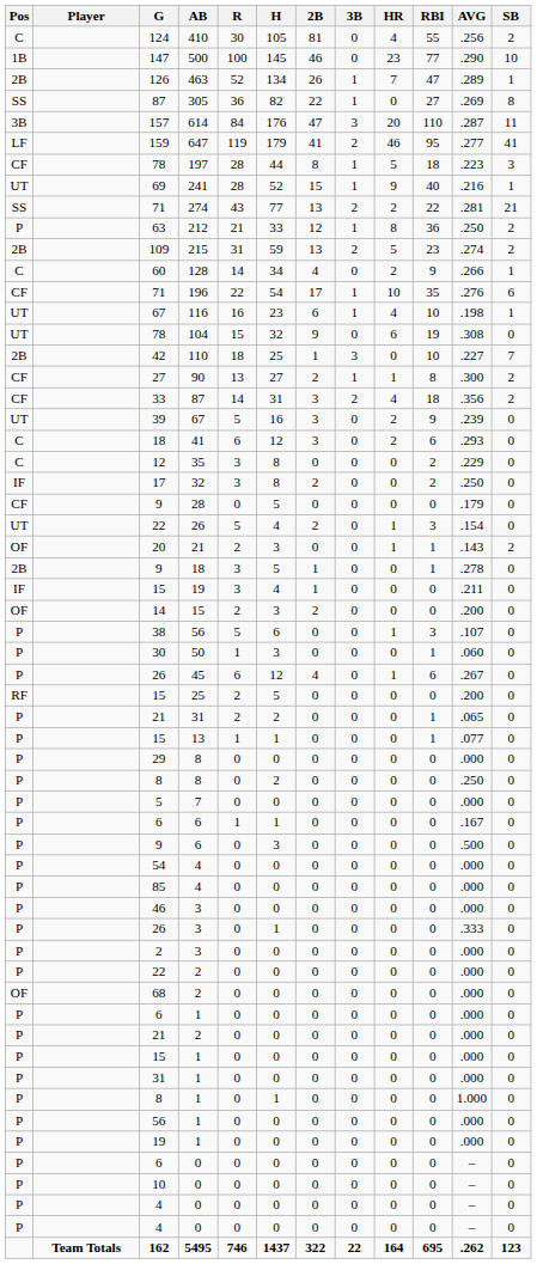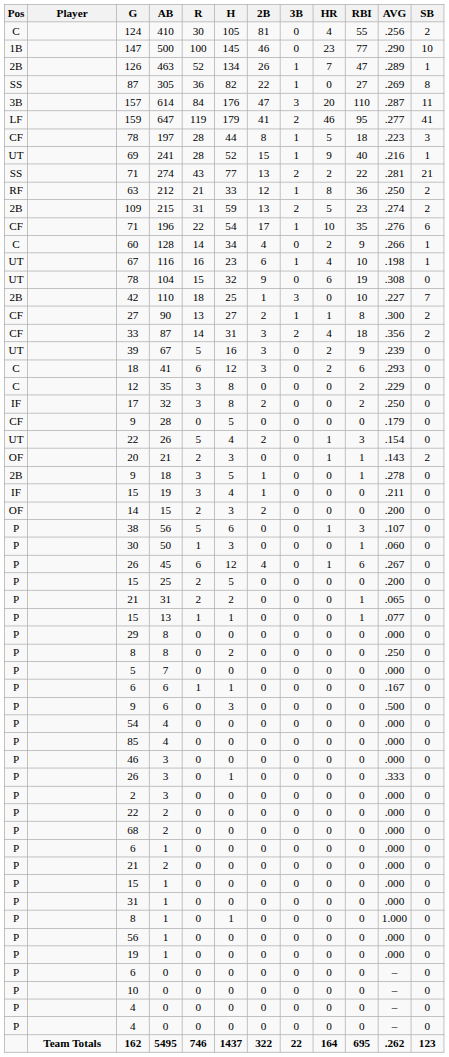 <table class="wikitable sortable">
 <tr>
 <th bgcolor="#DDDDFF" width="5%">Pos</th>
 <th bgcolor="#DDDDFF" width="19%">Player</th>
 <th bgcolor="#DDDDFF" width="7%">G</th>
 <th bgcolor="#DDDDFF" width="7%">AB</th>
 <th bgcolor="#DDDDFF" width="7%">R</th>
 <th bgcolor="#DDDDFF" width="7%">H</th>
 <th bgcolor="#DDDDFF" width="7%">2B</th>
 <th bgcolor="#DDDDFF" width="7%">3B</th>
 <th bgcolor="#DDDDFF" width="7%">HR</th>
 <th bgcolor="#DDDDFF" width="7%">RBI</th>
 <th bgcolor="#DDDDFF" width="7%">AVG</th>
 <th bgcolor="#DDDDFF" width="7%">SB</th>
 </tr>
 <tr align="center">
 <td>C</td>
 <td></td>
 <td>124</td>
 <td>410</td>
 <td>30</td>
 <td>105</td>
 <td>81</td>
 <td>0</td>
 <td>4</td>
 <td>55</td>
 <td>.256</td>
 <td>2</td>
 </tr>
 <tr align="center">
 <td>1B</td>
 <td></td>
 <td>147</td>
 <td>500</td>
 <td>100</td>
 <td>145</td>
 <td>46</td>
 <td>0</td>
 <td>23</td>
 <td>77</td>
 <td>.290</td>
 <td>10</td>
 </tr>
 <tr align="center">
 <td>2B</td>
 <td></td>
 <td>126</td>
 <td>463</td>
 <td>52</td>
 <td>134</td>
 <td>26</td>
 <td>1</td>
 <td>7</td>
 <td>47</td>
 <td>.289</td>
 <td>1</td>
 </tr>
 <tr align="center">
 <td>SS</td>
 <td></td>
 <td>87</td>
 <td>305</td>
 <td>36</td>
 <td>82</td>
 <td>22</td>
 <td>1</td>
 <td>0</td>
 <td>27</td>
 <td>.269</td>
 <td>8</td>
 </tr>
 <tr align="center">
 <td>3B</td>
 <td></td>
 <td>157</td>
 <td>614</td>
 <td>84</td>
 <td>176</td>
 <td>47</td>
 <td>3</td>
 <td>20</td>
 <td>110</td>
 <td>.287</td>
 <td>11</td>
 </tr>
 <tr align="center">
 <td>LF</td>
 <td></td>
 <td>159</td>
 <td>647</td>
 <td>119</td>
 <td>179</td>
 <td>41</td>
 <td>2</td>
 <td>46</td>
 <td>95</td>
 <td>.277</td>
 <td>41</td>
 </tr>
 <tr align="center">
 <td>CF</td>
 <td></td>
 <td>78</td>
 <td>197</td>
 <td>28</td>
 <td>44</td>
 <td>8</td>
 <td>1</td>
 <td>5</td>
 <td>18</td>
 <td>.223</td>
 <td>3</td>
 </tr>
 <tr align="center">
 <td>UT</td>
 <td></td>
 <td>69</td>
 <td>241</td>
 <td>28</td>
 <td>52</td>
 <td>15</td>
 <td>1</td>
 <td>9</td>
 <td>40</td>
 <td>.216</td>
 <td>1</td>
 </tr>
 <tr align="center">
 <td>SS</td>
 <td></td>
 <td>71</td>
 <td>274</td>
 <td>43</td>
 <td>77</td>
 <td>13</td>
 <td>2</td>
 <td>2</td>
 <td>22</td>
 <td>.281</td>
 <td>21</td>
 </tr>
 <tr align="center">
-<td>P</td>
+<td>RF</td>
 <td></td>
 <td>63</td>
 <td>212</td>
 <td>21</td>
 <td>33</td>
 <td>12</td>
 <td>1</td>
 <td>8</td>
 <td>36</td>
 <td>.250</td>
 <td>2</td>
 </tr>
 <tr align="center">
 <td>2B</td>
 <td></td>
 <td>109</td>
 <td>215</td>
 <td>31</td>
 <td>59</td>
 <td>13</td>
 <td>2</td>
 <td>5</td>
 <td>23</td>
 <td>.274</td>
 <td>2</td>
 </tr>
 <tr align="center">
+<td>CF</td>
+<td></td>
+<td>71</td>
+<td>196</td>
+<td>22</td>
+<td>54</td>
+<td>17</td>
+<td>1</td>
+<td>10</td>
+<td>35</td>
+<td>.276</td>
+<td>6</td>
+</tr>
+<tr align="center">
 <td>C</td>
 <td></td>
 <td>60</td>
 <td>128</td>
 <td>14</td>
 <td>34</td>
 <td>4</td>
 <td>0</td>
 <td>2</td>
 <td>9</td>
 <td>.266</td>
 <td>1</td>
-</tr>
-<tr align="center">
-<td>CF</td>
-<td></td>
-<td>71</td>
-<td>196</td>
-<td>22</td>
-<td>54</td>
-<td>17</td>
-<td>1</td>
-<td>10</td>
-<td>35</td>
-<td>.276</td>
-<td>6</td>
 </tr>
 <tr align="center">
 <td>UT</td>
 <td></td>
 <td>67</td>
 <td>116</td>
 <td>16</td>
 <td>23</td>
 <td>6</td>
 <td>1</td>
 <td>4</td>
 <td>10</td>
 <td>.198</td>
 <td>1</td>
 </tr>
 <tr align="center">
 <td>UT</td>
 <td></td>
 <td>78</td>
 <td>104</td>
 <td>15</td>
 <td>32</td>
 <td>9</td>
 <td>0</td>
 <td>6</td>
 <td>19</td>
 <td>.308</td>
 <td>0</td>
 </tr>
 <tr align="center">
 <td>2B</td>
 <td></td>
 <td>42</td>
 <td>110</td>
 <td>18</td>
 <td>25</td>
 <td>1</td>
 <td>3</td>
 <td>0</td>
 <td>10</td>
 <td>.227</td>
 <td>7</td>
 </tr>
 <tr align="center">
 <td>CF</td>
 <td></td>
 <td>27</td>
 <td>90</td>
 <td>13</td>
 <td>27</td>
 <td>2</td>
 <td>1</td>
 <td>1</td>
 <td>8</td>
 <td>.300</td>
 <td>2</td>
 </tr>
 <tr align="center">
 <td>CF</td>
 <td></td>
 <td>33</td>
 <td>87</td>
 <td>14</td>
 <td>31</td>
 <td>3</td>
 <td>2</td>
 <td>4</td>
 <td>18</td>
 <td>.356</td>
 <td>2</td>
 </tr>
 <tr align="center">
 <td>UT</td>
 <td></td>
 <td>39</td>
 <td>67</td>
 <td>5</td>
 <td>16</td>
 <td>3</td>
 <td>0</td>
 <td>2</td>
 <td>9</td>
 <td>.239</td>
 <td>0</td>
 </tr>
 <tr align="center">
 <td>C</td>
 <td></td>
 <td>18</td>
 <td>41</td>
 <td>6</td>
 <td>12</td>
 <td>3</td>
 <td>0</td>
 <td>2</td>
 <td>6</td>
 <td>.293</td>
 <td>0</td>
 </tr>
 <tr align="center">
 <td>C</td>
 <td></td>
 <td>12</td>
 <td>35</td>
 <td>3</td>
 <td>8</td>
 <td>0</td>
 <td>0</td>
 <td>0</td>
 <td>2</td>
 <td>.229</td>
 <td>0</td>
 </tr>
 <tr align="center">
 <td>IF</td>
 <td></td>
 <td>17</td>
 <td>32</td>
 <td>3</td>
 <td>8</td>
 <td>2</td>
 <td>0</td>
 <td>0</td>
 <td>2</td>
 <td>.250</td>
 <td>0</td>
 </tr>
 <tr align="center">
 <td>CF</td>
 <td></td>
 <td>9</td>
 <td>28</td>
 <td>0</td>
 <td>5</td>
 <td>0</td>
 <td>0</td>
 <td>0</td>
 <td>0</td>
 <td>.179</td>
 <td>0</td>
 </tr>
 <tr align="center">
 <td>UT</td>
 <td></td>
 <td>22</td>
 <td>26</td>
 <td>5</td>
 <td>4</td>
 <td>2</td>
 <td>0</td>
 <td>1</td>
 <td>3</td>
 <td>.154</td>
 <td>0</td>
 </tr>
 <tr align="center">
 <td>OF</td>
 <td></td>
 <td>20</td>
 <td>21</td>
 <td>2</td>
 <td>3</td>
 <td>0</td>
 <td>0</td>
 <td>1</td>
 <td>1</td>
 <td>.143</td>
 <td>2</td>
 </tr>
 <tr align="center">
 <td>2B</td>
 <td></td>
 <td>9</td>
 <td>18</td>
 <td>3</td>
 <td>5</td>
 <td>1</td>
 <td>0</td>
 <td>0</td>
 <td>1</td>
 <td>.278</td>
 <td>0</td>
 </tr>
 <tr align="center">
 <td>IF</td>
 <td></td>
 <td>15</td>
 <td>19</td>
 <td>3</td>
 <td>4</td>
 <td>1</td>
 <td>0</td>
 <td>0</td>
 <td>0</td>
 <td>.211</td>
 <td>0</td>
 </tr>
 <tr align="center">
 <td>OF</td>
 <td></td>
 <td>14</td>
 <td>15</td>
 <td>2</td>
 <td>3</td>
 <td>2</td>
 <td>0</td>
 <td>0</td>
 <td>0</td>
 <td>.200</td>
 <td>0</td>
 </tr>
 <tr align="center">
 <td>P</td>
 <td></td>
 <td>38</td>
 <td>56</td>
 <td>5</td>
 <td>6</td>
 <td>0</td>
 <td>0</td>
 <td>1</td>
 <td>3</td>
 <td>.107</td>
 <td>0</td>
 </tr>
 <tr align="center">
 <td>P</td>
 <td></td>
 <td>30</td>
 <td>50</td>
 <td>1</td>
 <td>3</td>
 <td>0</td>
 <td>0</td>
 <td>0</td>
 <td>1</td>
 <td>.060</td>
 <td>0</td>
 </tr>
 <tr align="center">
 <td>P</td>
 <td></td>
 <td>26</td>
 <td>45</td>
 <td>6</td>
 <td>12</td>
 <td>4</td>
 <td>0</td>
 <td>1</td>
 <td>6</td>
 <td>.267</td>
 <td>0</td>
 </tr>
 <tr align="center">
-<td>RF</td>
+<td>P</td>
 <td></td>
 <td>15</td>
 <td>25</td>
 <td>2</td>
 <td>5</td>
 <td>0</td>
 <td>0</td>
 <td>0</td>
 <td>0</td>
 <td>.200</td>
 <td>0</td>
 </tr>
 <tr align="center">
 <td>P</td>
 <td></td>
 <td>21</td>
 <td>31</td>
 <td>2</td>
 <td>2</td>
 <td>0</td>
 <td>0</td>
 <td>0</td>
 <td>1</td>
 <td>.065</td>
 <td>0</td>
 </tr>
 <tr align="center">
 <td>P</td>
 <td></td>
 <td>15</td>
 <td>13</td>
 <td>1</td>
 <td>1</td>
 <td>0</td>
 <td>0</td>
 <td>0</td>
 <td>1</td>
 <td>.077</td>
 <td>0</td>
 </tr>
 <tr align="center">
 <td>P</td>
 <td></td>
 <td>29</td>
 <td>8</td>
 <td>0</td>
 <td>0</td>
 <td>0</td>
 <td>0</td>
 <td>0</td>
 <td>0</td>
 <td>.000</td>
 <td>0</td>
 </tr>
 <tr align="center">
 <td>P</td>
 <td></td>
 <td>8</td>
 <td>8</td>
 <td>0</td>
 <td>2</td>
 <td>0</td>
 <td>0</td>
 <td>0</td>
 <td>0</td>
 <td>.250</td>
 <td>0</td>
 </tr>
 <tr align="center">
 <td>P</td>
 <td></td>
 <td>5</td>
 <td>7</td>
 <td>0</td>
 <td>0</td>
 <td>0</td>
 <td>0</td>
 <td>0</td>
 <td>0</td>
 <td>.000</td>
 <td>0</td>
 </tr>
 <tr align="center">
 <td>P</td>
 <td></td>
 <td>6</td>
 <td>6</td>
 <td>1</td>
 <td>1</td>
 <td>0</td>
 <td>0</td>
 <td>0</td>
 <td>0</td>
 <td>.167</td>
 <td>0</td>
 </tr>
 <tr align="center">
 <td>P</td>
 <td></td>
 <td>9</td>
 <td>6</td>
 <td>0</td>
 <td>3</td>
 <td>0</td>
 <td>0</td>
 <td>0</td>
 <td>0</td>
 <td>.500</td>
 <td>0</td>
 </tr>
 <tr align="center">
 <td>P</td>
 <td></td>
 <td>54</td>
 <td>4</td>
 <td>0</td>
 <td>0</td>
 <td>0</td>
 <td>0</td>
 <td>0</td>
 <td>0</td>
 <td>.000</td>
 <td>0</td>
 </tr>
 <tr align="center">
 <td>P</td>
 <td></td>
 <td>85</td>
 <td>4</td>
 <td>0</td>
 <td>0</td>
 <td>0</td>
 <td>0</td>
 <td>0</td>
 <td>0</td>
 <td>.000</td>
 <td>0</td>
 </tr>
 <tr align="center">
 <td>P</td>
 <td></td>
 <td>46</td>
 <td>3</td>
 <td>0</td>
 <td>0</td>
 <td>0</td>
 <td>0</td>
 <td>0</td>
 <td>0</td>
 <td>.000</td>
 <td>0</td>
 </tr>
 <tr align="center">
 <td>P</td>
 <td></td>
 <td>26</td>
 <td>3</td>
 <td>0</td>
 <td>1</td>
 <td>0</td>
 <td>0</td>
 <td>0</td>
 <td>0</td>
 <td>.333</td>
 <td>0</td>
 </tr>
 <tr align="center">
 <td>P</td>
 <td></td>
 <td>2</td>
 <td>3</td>
 <td>0</td>
 <td>0</td>
 <td>0</td>
 <td>0</td>
 <td>0</td>
 <td>0</td>
 <td>.000</td>
 <td>0</td>
 </tr>
 <tr align="center">
 <td>P</td>
 <td></td>
 <td>22</td>
 <td>2</td>
 <td>0</td>
 <td>0</td>
 <td>0</td>
 <td>0</td>
 <td>0</td>
 <td>0</td>
 <td>.000</td>
 <td>0</td>
 </tr>
 <tr align="center">
-<td>OF</td>
+<td>P</td>
 <td></td>
 <td>68</td>
 <td>2</td>
 <td>0</td>
 <td>0</td>
 <td>0</td>
 <td>0</td>
 <td>0</td>
 <td>0</td>
 <td>.000</td>
 <td>0</td>
 </tr>
 <tr align="center">
 <td>P</td>
 <td></td>
 <td>6</td>
 <td>1</td>
 <td>0</td>
 <td>0</td>
 <td>0</td>
 <td>0</td>
 <td>0</td>
 <td>0</td>
 <td>.000</td>
 <td>0</td>
 </tr>
 <tr align="center">
 <td>P</td>
 <td></td>
 <td>21</td>
 <td>2</td>
 <td>0</td>
 <td>0</td>
 <td>0</td>
 <td>0</td>
 <td>0</td>
 <td>0</td>
 <td>.000</td>
 <td>0</td>
 </tr>
 <tr align="center">
 <td>P</td>
 <td></td>
 <td>15</td>
 <td>1</td>
 <td>0</td>
 <td>0</td>
 <td>0</td>
 <td>0</td>
 <td>0</td>
 <td>0</td>
 <td>.000</td>
 <td>0</td>
 </tr>
 <tr align="center">
 <td>P</td>
 <td></td>
 <td>31</td>
 <td>1</td>
 <td>0</td>
 <td>0</td>
 <td>0</td>
 <td>0</td>
 <td>0</td>
 <td>0</td>
 <td>.000</td>
 <td>0</td>
 </tr>
 <tr align="center">
 <td>P</td>
 <td></td>
 <td>8</td>
 <td>1</td>
 <td>0</td>
 <td>1</td>
 <td>0</td>
 <td>0</td>
 <td>0</td>
 <td>0</td>
 <td>1.000</td>
 <td>0</td>
 </tr>
 <tr align="center">
 <td>P</td>
 <td></td>
 <td>56</td>
 <td>1</td>
 <td>0</td>
 <td>0</td>
 <td>0</td>
 <td>0</td>
 <td>0</td>
 <td>0</td>
 <td>.000</td>
 <td>0</td>
 </tr>
 <tr align="center">
 <td>P</td>
 <td></td>
 <td>19</td>
 <td>1</td>
 <td>0</td>
 <td>0</td>
 <td>0</td>
 <td>0</td>
 <td>0</td>
 <td>0</td>
 <td>.000</td>
 <td>0</td>
 </tr>
 <tr align="center">
 <td>P</td>
 <td></td>
 <td>6</td>
 <td>0</td>
 <td>0</td>
 <td>0</td>
 <td>0</td>
 <td>0</td>
 <td>0</td>
 <td>0</td>
 <td>–</td>
 <td>0</td>
 </tr>
 <tr align="center">
 <td>P</td>
 <td></td>
 <td>10</td>
 <td>0</td>
 <td>0</td>
 <td>0</td>
 <td>0</td>
 <td>0</td>
 <td>0</td>
 <td>0</td>
 <td>–</td>
 <td>0</td>
 </tr>
 <tr align="center">
 <td>P</td>
 <td></td>
 <td>4</td>
 <td>0</td>
 <td>0</td>
 <td>0</td>
 <td>0</td>
 <td>0</td>
 <td>0</td>
 <td>0</td>
 <td>–</td>
 <td>0</td>
 </tr>
 <tr align="center">
 <td>P</td>
 <td></td>
 <td>4</td>
 <td>0</td>
 <td>0</td>
 <td>0</td>
 <td>0</td>
 <td>0</td>
 <td>0</td>
 <td>0</td>
 <td>–</td>
 <td>0</td>
 </tr>
 <tr align="center" class="unsortable">
 <td></td>
 <td><strong>Team Totals</strong></td>
 <td><strong>162</strong></td>
 <td><strong>5495</strong></td>
 <td><strong>746</strong></td>
 <td><strong>1437</strong></td>
 <td><strong>322</strong></td>
 <td><strong>22</strong></td>
 <td><strong>164</strong></td>
 <td><strong>695</strong></td>
 <td><strong>.262</strong></td>
 <td><strong>123</strong></td>
 </tr>
 </table>
